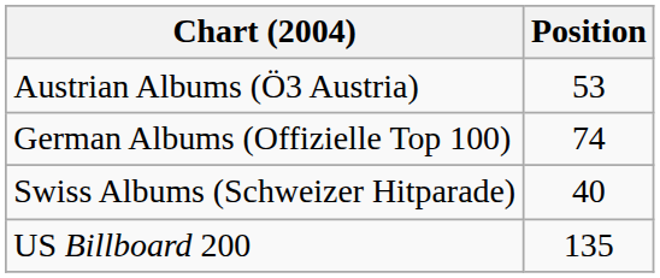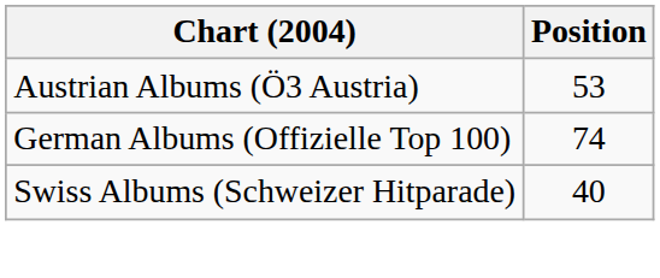 <table class="wikitable sortable">
 <tr>
 <th align="center">Chart (2004)</th>
 <th align="center">Position</th>
 </tr>
 <tr>
 <td>Austrian Albums (Ö3 Austria)</td>
 <td style="text-align:center;">53</td>
 </tr>
 <tr>
 <td>German Albums (Offizielle Top 100)</td>
 <td style="text-align:center;">74</td>
 </tr>
 <tr>
 <td>Swiss Albums (Schweizer Hitparade)</td>
 <td style="text-align:center;">40</td>
 </tr>
-<tr>
-<td>US <em>Billboard</em> 200</td>
-<td style="text-align:center;">135</td>
-</tr>
 </table>
